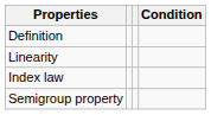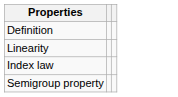 <table class="wikitable">
 <tr>
 <th>Properties</th>
 <th></th>
 <th></th>
-<th>Condition</th>
 </tr>
 <tr>
 <td>Definition</td>
-<td></td>
 <td></td>
 <td></td>
 </tr>
 <tr>
 <td>Linearity</td>
 <td></td>
 <td></td>
-<td></td>
 </tr>
 <tr>
 <td>Index law</td>
-<td></td>
 <td></td>
 <td></td>
 </tr>
 <tr>
 <td>Semigroup property</td>
 <td></td>
 <td></td>
-<td></td>
 </tr>
 </table>
